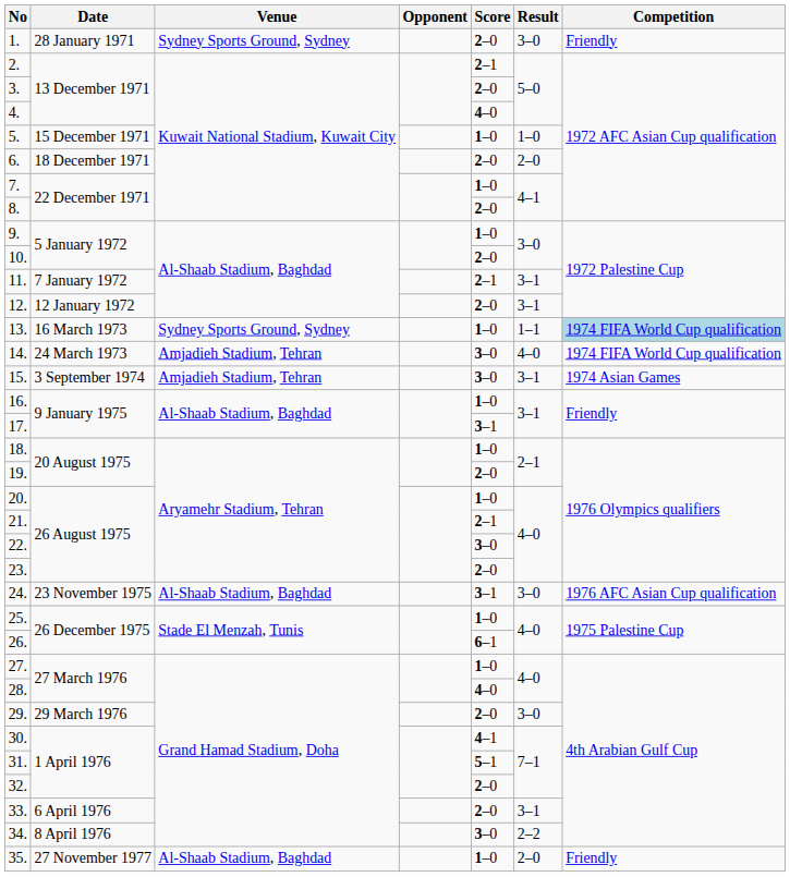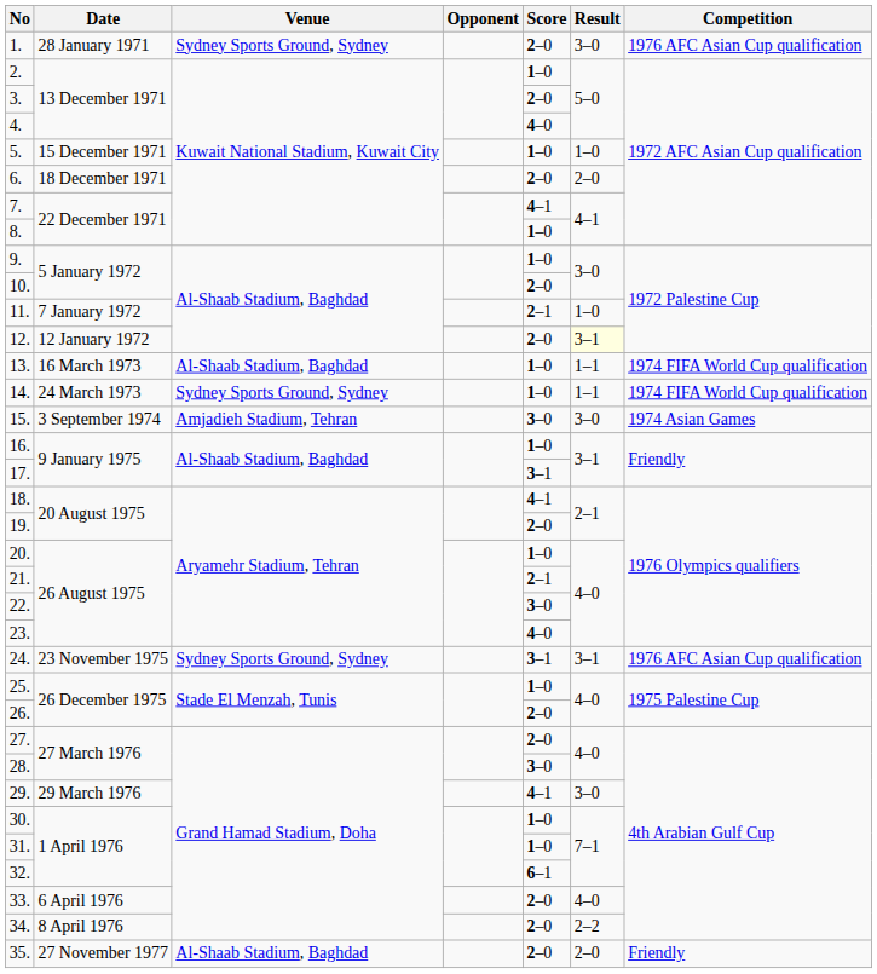 <table class="wikitable collapsible collapsed">
 <tr>
 <th>No</th>
 <th>Date</th>
 <th>Venue</th>
 <th>Opponent</th>
 <th>Score</th>
 <th>Result</th>
 <th>Competition</th>
 </tr>
 <tr>
 <td>1.</td>
 <td>28 January 1971</td>
 <td><a href='#'>Sydney Sports Ground</a>, <a href='#'>Sydney</a></td>
 <td></td>
 <td><strong>2</strong>–0</td>
 <td>3–0</td>
-<td><a href='#'>Friendly</a></td>
+<td><a href='#'>1976 AFC Asian Cup qualification</a></td>
 </tr>
 <tr>
 <td>2.</td>
 <td rowspan="3">13 December 1971</td>
 <td rowspan="7"><a href='#'>Kuwait National Stadium</a>, <a href='#'>Kuwait City</a></td>
 <td rowspan="3"></td>
-<td><strong>2</strong>–1</td>
+<td><strong>1</strong>–0</td>
 <td rowspan="3">5–0</td>
 <td rowspan="7"><a href='#'>1972 AFC Asian Cup qualification</a></td>
 </tr>
 <tr>
 <td>3.</td>
 <td><strong>2</strong>–0</td>
 </tr>
 <tr>
 <td>4.</td>
 <td><strong>4</strong>–0</td>
 </tr>
 <tr>
 <td>5.</td>
 <td>15 December 1971</td>
 <td></td>
 <td><strong>1</strong>–0</td>
 <td>1–0</td>
 </tr>
 <tr>
 <td>6.</td>
 <td>18 December 1971</td>
 <td></td>
 <td><strong>2</strong>–0</td>
 <td>2–0</td>
 </tr>
 <tr>
 <td>7.</td>
 <td rowspan="2">22 December 1971</td>
 <td rowspan="2"></td>
-<td><strong>1</strong>–0</td>
+<td><strong>4</strong>–1</td>
 <td rowspan="2">4–1</td>
 </tr>
 <tr>
 <td>8.</td>
-<td><strong>2</strong>–0</td>
+<td><strong>1</strong>–0</td>
 </tr>
 <tr>
 <td>9.</td>
 <td rowspan="2">5 January 1972</td>
 <td rowspan="4"><a href='#'>Al-Shaab Stadium</a>, <a href='#'>Baghdad</a></td>
 <td rowspan="2"></td>
 <td><strong>1</strong>–0</td>
 <td rowspan="2">3–0</td>
 <td rowspan="4"><a href='#'>1972 Palestine Cup</a></td>
 </tr>
 <tr>
 <td>10.</td>
 <td><strong>2</strong>–0</td>
 </tr>
 <tr>
 <td>11.</td>
 <td>7 January 1972</td>
 <td></td>
 <td><strong>2</strong>–1</td>
-<td>3–1</td>
+<td>1–0</td>
 </tr>
 <tr>
 <td>12.</td>
 <td>12 January 1972</td>
 <td></td>
 <td><strong>2</strong>–0</td>
-<td>3–1</td>
+<td style="background: lightyellow;">3–1</td>
 </tr>
 <tr>
 <td>13.</td>
 <td>16 March 1973</td>
+<td><a href='#'>Al-Shaab Stadium</a>, <a href='#'>Baghdad</a></td>
+<td></td>
+<td><strong>1</strong>–0</td>
+<td>1–1</td>
+<td><a href='#'>1974 FIFA World Cup qualification</a></td>
+</tr>
+<tr>
+<td>14.</td>
+<td>24 March 1973</td>
 <td><a href='#'>Sydney Sports Ground</a>, <a href='#'>Sydney</a></td>
 <td></td>
 <td><strong>1</strong>–0</td>
 <td>1–1</td>
-<td style="background: lightblue;"><a href='#'>1974 FIFA World Cup qualification</a></td>
-</tr>
-<tr>
-<td>14.</td>
-<td>24 March 1973</td>
-<td><a href='#'>Amjadieh Stadium</a>, <a href='#'>Tehran</a></td>
-<td></td>
-<td><strong>3</strong>–0</td>
-<td>4–0</td>
 <td><a href='#'>1974 FIFA World Cup qualification</a></td>
 </tr>
 <tr>
 <td>15.</td>
 <td>3 September 1974</td>
 <td><a href='#'>Amjadieh Stadium</a>, <a href='#'>Tehran</a></td>
 <td></td>
 <td><strong>3</strong>–0</td>
-<td>3–1</td>
+<td>3–0</td>
 <td><a href='#'>1974 Asian Games</a></td>
 </tr>
 <tr>
 <td>16.</td>
 <td rowspan="2">9 January 1975</td>
 <td rowspan="2"><a href='#'>Al-Shaab Stadium</a>, <a href='#'>Baghdad</a></td>
 <td rowspan="2"></td>
 <td><strong>1</strong>–0</td>
 <td rowspan="2">3–1</td>
 <td rowspan="2"><a href='#'>Friendly</a></td>
 </tr>
 <tr>
 <td>17.</td>
 <td><strong>3</strong>–1</td>
 </tr>
 <tr>
 <td>18.</td>
 <td rowspan="2">20 August 1975</td>
 <td rowspan="6"><a href='#'>Aryamehr Stadium</a>, <a href='#'>Tehran</a></td>
 <td rowspan="2"></td>
-<td><strong>1</strong>–0</td>
+<td><strong>4</strong>–1</td>
 <td rowspan="2">2–1</td>
 <td rowspan="6"><a href='#'>1976 Olympics qualifiers</a></td>
 </tr>
 <tr>
 <td>19.</td>
 <td><strong>2</strong>–0</td>
 </tr>
 <tr>
 <td>20.</td>
 <td rowspan="4">26 August 1975</td>
 <td rowspan="4"></td>
 <td><strong>1</strong>–0</td>
 <td rowspan="4">4–0</td>
 </tr>
 <tr>
 <td>21.</td>
 <td><strong>2</strong>–1</td>
 </tr>
 <tr>
 <td>22.</td>
 <td><strong>3</strong>–0</td>
 </tr>
 <tr>
 <td>23.</td>
-<td><strong>2</strong>–0</td>
+<td><strong>4</strong>–0</td>
 </tr>
 <tr>
 <td>24.</td>
 <td>23 November 1975</td>
-<td><a href='#'>Al-Shaab Stadium</a>, <a href='#'>Baghdad</a></td>
+<td><a href='#'>Sydney Sports Ground</a>, <a href='#'>Sydney</a></td>
 <td></td>
 <td><strong>3</strong>–1</td>
-<td>3–0</td>
+<td>3–1</td>
 <td><a href='#'>1976 AFC Asian Cup qualification</a></td>
 </tr>
 <tr>
 <td>25.</td>
 <td rowspan="2">26 December 1975</td>
 <td rowspan="2"><a href='#'>Stade El Menzah</a>, <a href='#'>Tunis</a></td>
 <td rowspan="2"></td>
 <td><strong>1</strong>–0</td>
 <td rowspan="2">4–0</td>
 <td rowspan="2"><a href='#'>1975 Palestine Cup</a></td>
 </tr>
 <tr>
 <td>26.</td>
-<td><strong>6</strong>–1</td>
+<td><strong>2</strong>–0</td>
 </tr>
 <tr>
 <td>27.</td>
 <td rowspan="2">27 March 1976</td>
 <td rowspan="8"><a href='#'>Grand Hamad Stadium</a>, <a href='#'>Doha</a></td>
 <td rowspan="2"></td>
-<td><strong>1</strong>–0</td>
+<td><strong>2</strong>–0</td>
 <td rowspan="2">4–0</td>
 <td rowspan="8"><a href='#'>4th Arabian Gulf Cup</a></td>
 </tr>
 <tr>
 <td>28.</td>
-<td><strong>4</strong>–0</td>
+<td><strong>3</strong>–0</td>
 </tr>
 <tr>
 <td>29.</td>
 <td>29 March 1976</td>
 <td></td>
-<td><strong>2</strong>–0</td>
+<td><strong>4</strong>–1</td>
 <td>3–0</td>
 </tr>
 <tr>
 <td>30.</td>
 <td rowspan="3">1 April 1976</td>
 <td rowspan="3"></td>
-<td><strong>4</strong>–1</td>
+<td><strong>1</strong>–0</td>
 <td rowspan="3">7–1</td>
 </tr>
 <tr>
 <td>31.</td>
-<td><strong>5</strong>–1</td>
+<td><strong>1</strong>–0</td>
 </tr>
 <tr>
 <td>32.</td>
-<td><strong>2</strong>–0</td>
+<td><strong>6</strong>–1</td>
 </tr>
 <tr>
 <td>33.</td>
 <td>6 April 1976</td>
 <td></td>
 <td><strong>2</strong>–0</td>
-<td>3–1</td>
+<td>4–0</td>
 </tr>
 <tr>
 <td>34.</td>
 <td>8 April 1976</td>
 <td></td>
-<td><strong>3</strong>–0</td>
+<td><strong>2</strong>–0</td>
 <td>2–2</td>
 </tr>
 <tr>
 <td>35.</td>
 <td>27 November 1977</td>
 <td><a href='#'>Al-Shaab Stadium</a>, <a href='#'>Baghdad</a></td>
 <td></td>
-<td><strong>1</strong>–0</td>
+<td><strong>2</strong>–0</td>
 <td>2–0</td>
 <td><a href='#'>Friendly</a></td>
 </tr>
 </table>
